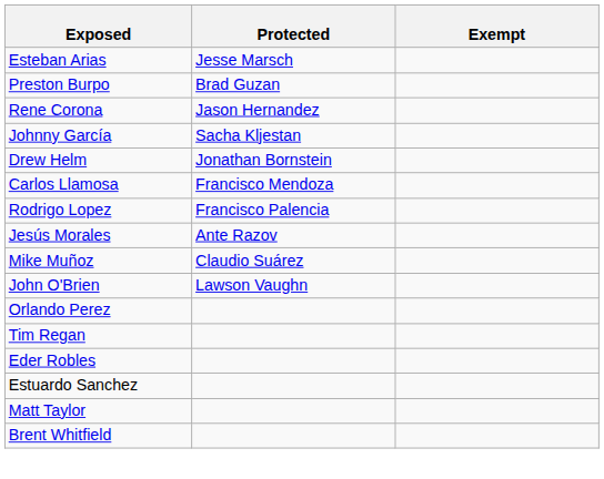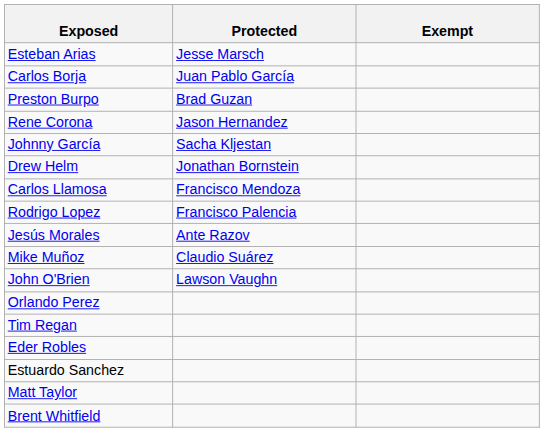 <table class="wikitable">
 <tr>
 <th style="width:23%"><br>Exposed</th>
 <th style="width:25%"><br>Protected</th>
 <th style="width:25%"><br>Exempt</th>
 </tr>
 <tr>
 <td><a href='#'>Esteban Arias</a></td>
 <td><a href='#'>Jesse Marsch</a></td>
+<td></td>
+</tr>
+<tr>
+<td><a href='#'>Carlos Borja</a></td>
+<td><a href='#'>Juan Pablo García</a></td>
 <td></td>
 </tr>
 <tr>
 <td><a href='#'>Preston Burpo</a></td>
 <td><a href='#'>Brad Guzan</a></td>
 <td></td>
 </tr>
 <tr>
 <td><a href='#'>Rene Corona</a></td>
 <td><a href='#'>Jason Hernandez</a></td>
 <td></td>
 </tr>
 <tr>
 <td><a href='#'>Johnny García</a></td>
 <td><a href='#'>Sacha Kljestan</a></td>
 <td></td>
 </tr>
 <tr>
 <td><a href='#'>Drew Helm</a></td>
 <td><a href='#'>Jonathan Bornstein</a></td>
 <td></td>
 </tr>
 <tr>
 <td><a href='#'>Carlos Llamosa</a></td>
 <td><a href='#'>Francisco Mendoza</a></td>
 <td></td>
 </tr>
 <tr>
 <td><a href='#'>Rodrigo Lopez</a></td>
 <td><a href='#'>Francisco Palencia</a></td>
 <td></td>
 </tr>
 <tr>
 <td><a href='#'>Jesús Morales</a></td>
 <td><a href='#'>Ante Razov</a></td>
 <td></td>
 </tr>
 <tr>
 <td><a href='#'>Mike Muñoz</a></td>
 <td><a href='#'>Claudio Suárez</a></td>
 <td></td>
 </tr>
 <tr>
 <td><a href='#'>John O'Brien</a></td>
 <td><a href='#'>Lawson Vaughn</a></td>
 <td></td>
 </tr>
 <tr>
 <td><a href='#'>Orlando Perez</a></td>
 <td></td>
 <td></td>
 </tr>
 <tr>
 <td><a href='#'>Tim Regan</a></td>
 <td></td>
 <td></td>
 </tr>
 <tr>
 <td><a href='#'>Eder Robles</a></td>
 <td></td>
 <td></td>
 </tr>
 <tr>
 <td>Estuardo Sanchez</td>
 <td></td>
 <td></td>
 </tr>
 <tr>
 <td><a href='#'>Matt Taylor</a></td>
 <td></td>
 <td></td>
 </tr>
 <tr>
 <td><a href='#'>Brent Whitfield</a></td>
 <td></td>
 <td></td>
 </tr>
 </table>
